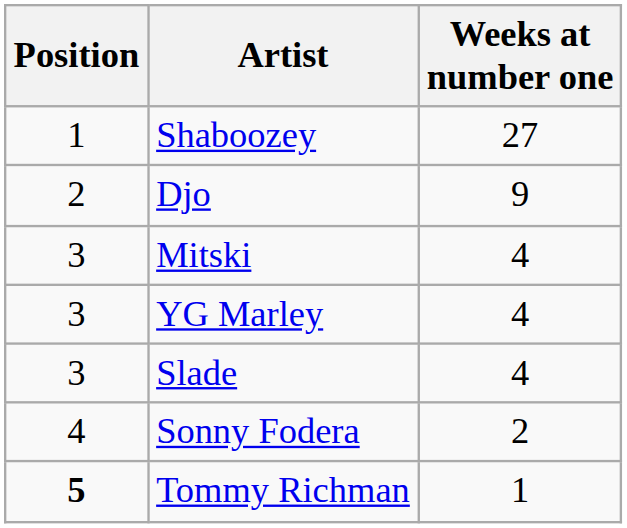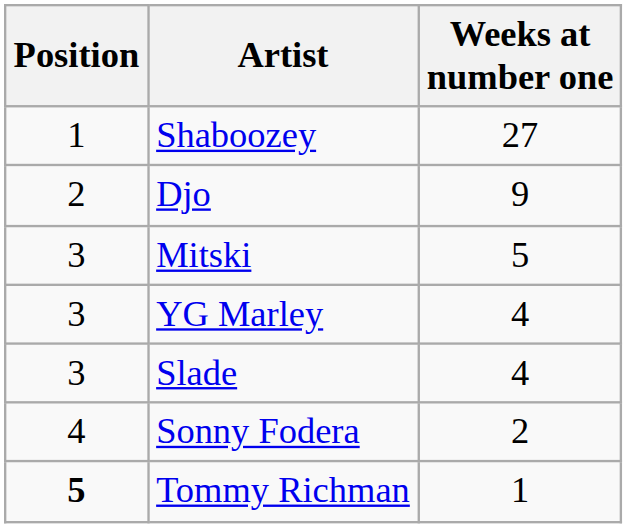 <table class="wikitable sortable plainrowheaders" style="font-size:97%;">
 <tr>
 <th scope=col>Position</th>
 <th scope=col>Artist</th>
 <th scope=col>Weeks at<br>number one</th>
 </tr>
 <tr>
 <td align=center>1</td>
 <td><a href='#'>Shaboozey</a></td>
 <td align=center>27</td>
 </tr>
 <tr>
 <td align=center>2</td>
 <td><a href='#'>Djo</a></td>
 <td align=center>9</td>
 </tr>
 <tr>
 <td align=center>3</td>
 <td><a href='#'>Mitski</a></td>
-<td align=center>4</td>
+<td align=center>5</td>
 </tr>
 <tr>
 <td align=center>3</td>
 <td><a href='#'>YG Marley</a></td>
 <td align=center>4</td>
 </tr>
 <tr>
 <td align=center>3</td>
 <td><a href='#'>Slade</a></td>
 <td align=center>4</td>
 </tr>
 <tr>
 <td align=center>4</td>
 <td><a href='#'>Sonny Fodera</a></td>
 <td align=center>2</td>
 </tr>
 <tr>
 <td align=center><strong>5</strong></td>
 <td><a href='#'>Tommy Richman</a></td>
 <td align=center>1</td>
 </tr>
 </table>
